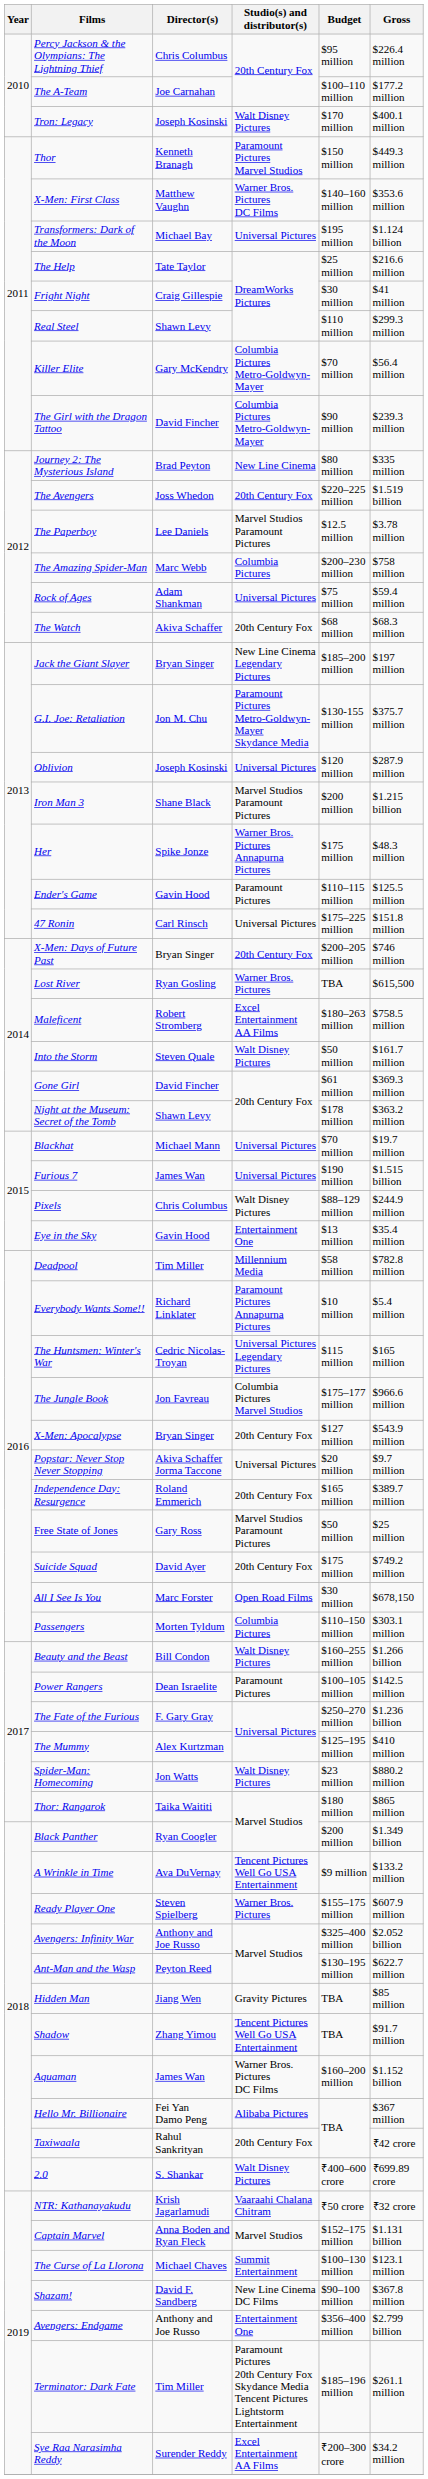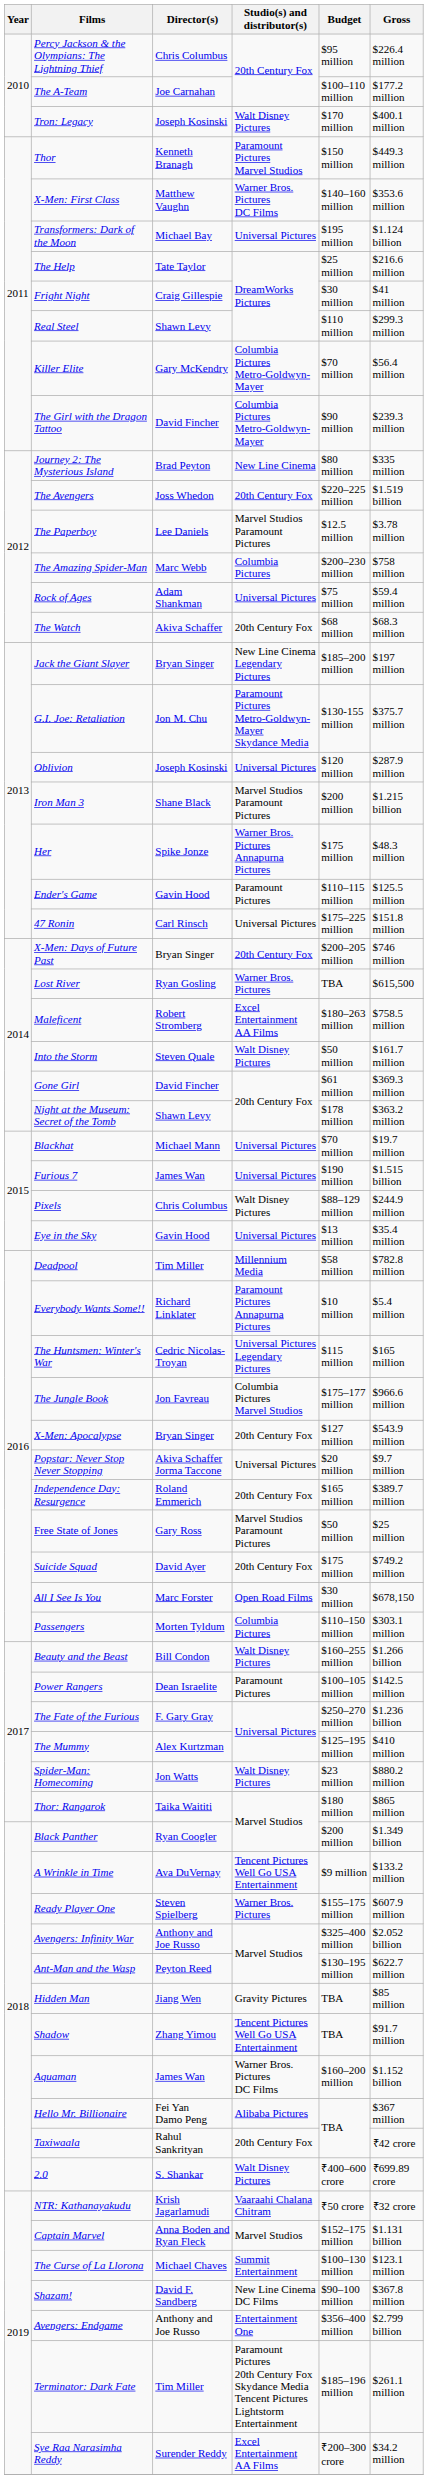 <table class="wikitable mw-collapsible">
 <tr>
 <th>Year</th>
 <th>Films</th>
 <th>Director(s)</th>
 <th>Studio(s) and distributor(s)</th>
 <th>Budget</th>
 <th>Gross</th>
 </tr>
 <tr>
 <td rowspan="3">2010</td>
 <td><em><a href='#'>Percy Jackson & the Olympians: The Lightning Thief</a></em></td>
 <td><a href='#'>Chris Columbus</a></td>
 <td rowspan="2"><a href='#'>20th Century Fox</a></td>
 <td>$95 million</td>
 <td>$226.4 million</td>
 </tr>
 <tr>
 <td><a href='#'><em>The A-Team</em></a></td>
 <td><a href='#'>Joe Carnahan</a></td>
 <td>$100–110 million</td>
 <td>$177.2 million</td>
 </tr>
 <tr>
 <td><em><a href='#'>Tron: Legacy</a></em></td>
 <td><a href='#'>Joseph Kosinski</a></td>
 <td><a href='#'>Walt Disney Pictures</a></td>
 <td>$170 million</td>
 <td>$400.1 million</td>
 </tr>
 <tr>
 <td rowspan="8">2011</td>
 <td><a href='#'><em>Thor</em></a></td>
 <td><a href='#'>Kenneth Branagh</a></td>
 <td><a href='#'>Paramount Pictures</a><br><a href='#'>Marvel Studios</a></td>
 <td>$150 million</td>
 <td>$449.3 million</td>
 </tr>
 <tr>
 <td><em><a href='#'>X-Men: First Class</a></em></td>
 <td><a href='#'>Matthew Vaughn</a></td>
 <td><a href='#'>Warner Bros. Pictures</a><br><a href='#'>DC Films</a></td>
 <td>$140–160 million</td>
 <td>$353.6 million</td>
 </tr>
 <tr>
 <td><em><a href='#'>Transformers: Dark of the Moon</a></em></td>
 <td><a href='#'>Michael Bay</a></td>
 <td><a href='#'>Universal Pictures</a></td>
 <td>$195 million</td>
 <td>$1.124 billion</td>
 </tr>
 <tr>
 <td><em><a href='#'>The Help</a></em></td>
 <td><a href='#'>Tate Taylor</a></td>
 <td rowspan="3"><a href='#'>DreamWorks Pictures</a></td>
 <td>$25 million</td>
 <td>$216.6 million</td>
 </tr>
 <tr>
 <td><em><a href='#'>Fright Night</a></em></td>
 <td><a href='#'>Craig Gillespie</a></td>
 <td>$30 million</td>
 <td>$41 million</td>
 </tr>
 <tr>
 <td><em><a href='#'>Real Steel</a></em></td>
 <td><a href='#'>Shawn Levy</a></td>
 <td>$110 million</td>
 <td>$299.3 million</td>
 </tr>
 <tr>
 <td><a href='#'><em>Killer Elite</em></a></td>
 <td><a href='#'>Gary McKendry</a></td>
 <td><a href='#'>Columbia Pictures</a><br><a href='#'>Metro-Goldwyn-Mayer</a></td>
 <td>$70 million</td>
 <td>$56.4 million</td>
 </tr>
 <tr>
 <td><a href='#'><em>The Girl with the Dragon Tattoo</em></a></td>
 <td><a href='#'>David Fincher</a></td>
 <td><a href='#'>Columbia Pictures</a><br><a href='#'>Metro-Goldwyn-Mayer</a></td>
 <td>$90 million</td>
 <td>$239.3 million</td>
 </tr>
 <tr>
 <td rowspan="6">2012</td>
 <td><em><a href='#'>Journey 2: The Mysterious Island</a></em></td>
 <td><a href='#'>Brad Peyton</a></td>
 <td><a href='#'>New Line Cinema</a></td>
 <td>$80 million</td>
 <td>$335 million</td>
 </tr>
 <tr>
 <td><a href='#'><em>The Avengers</em></a></td>
 <td><a href='#'>Joss Whedon</a></td>
 <td><a href='#'>20th Century Fox</a></td>
 <td>$220–225 million</td>
 <td>$1.519 billion</td>
 </tr>
 <tr>
 <td><a href='#'><em>The Paperboy</em></a></td>
 <td><a href='#'>Lee Daniels</a></td>
 <td>Marvel Studios<br>Paramount Pictures</td>
 <td>$12.5 million</td>
 <td>$3.78 million</td>
 </tr>
 <tr>
 <td><a href='#'><em>The Amazing Spider-Man</em></a></td>
 <td><a href='#'>Marc Webb</a></td>
 <td><a href='#'>Columbia Pictures</a></td>
 <td>$200–230 million</td>
 <td>$758 million</td>
 </tr>
 <tr>
 <td><a href='#'><em>Rock of Ages</em></a></td>
 <td><a href='#'>Adam Shankman</a></td>
 <td><a href='#'>Universal Pictures</a></td>
 <td>$75 million</td>
 <td>$59.4 million</td>
 </tr>
 <tr>
 <td><a href='#'><em>The Watch</em></a></td>
 <td><a href='#'>Akiva Schaffer</a></td>
 <td>20th Century Fox</td>
 <td>$68 million</td>
 <td>$68.3 million</td>
 </tr>
 <tr>
 <td rowspan="7">2013</td>
 <td><em><a href='#'>Jack the Giant Slayer</a></em></td>
 <td><a href='#'>Bryan Singer</a></td>
 <td>New Line Cinema<br><a href='#'>Legendary Pictures</a></td>
 <td>$185–200 million</td>
 <td>$197 million</td>
 </tr>
 <tr>
 <td><em><a href='#'>G.I. Joe: Retaliation</a></em></td>
 <td><a href='#'>Jon M. Chu</a></td>
 <td><a href='#'>Paramount Pictures</a><br><a href='#'>Metro-Goldwyn-Mayer</a><br><a href='#'>Skydance Media</a></td>
 <td>$130-155 million</td>
 <td>$375.7 million</td>
 </tr>
 <tr>
 <td><a href='#'><em>Oblivion</em></a></td>
 <td><a href='#'>Joseph Kosinski</a></td>
 <td><a href='#'>Universal Pictures</a></td>
 <td>$120 million</td>
 <td>$287.9 million</td>
 </tr>
 <tr>
 <td><em><a href='#'>Iron Man 3</a></em></td>
 <td><a href='#'>Shane Black</a></td>
 <td>Marvel Studios<br>Paramount Pictures</td>
 <td>$200 million</td>
 <td>$1.215 billion</td>
 </tr>
 <tr>
 <td><a href='#'><em>Her</em></a></td>
 <td><a href='#'>Spike Jonze</a></td>
 <td><a href='#'>Warner Bros. Pictures</a><br><a href='#'>Annapurna Pictures</a></td>
 <td>$175 million</td>
 <td>$48.3 million</td>
 </tr>
 <tr>
 <td><a href='#'><em>Ender's Game</em></a></td>
 <td><a href='#'>Gavin Hood</a></td>
 <td>Paramount Pictures</td>
 <td>$110–115 million</td>
 <td>$125.5 million</td>
 </tr>
 <tr>
 <td><a href='#'><em>47 Ronin</em></a></td>
 <td><a href='#'>Carl Rinsch</a></td>
 <td>Universal Pictures</td>
 <td>$175–225 million</td>
 <td>$151.8 million</td>
 </tr>
 <tr>
 <td rowspan="6">2014</td>
 <td><em><a href='#'>X-Men: Days of Future Past</a></em></td>
 <td>Bryan Singer</td>
 <td><a href='#'>20th Century Fox</a></td>
 <td>$200–205 million</td>
 <td>$746 million</td>
 </tr>
 <tr>
 <td><em><a href='#'>Lost River</a></em></td>
 <td><a href='#'>Ryan Gosling</a></td>
 <td><a href='#'>Warner Bros. Pictures</a></td>
 <td>TBA</td>
 <td>$615,500</td>
 </tr>
 <tr>
 <td><a href='#'><em>Maleficent</em></a></td>
 <td><a href='#'>Robert Stromberg</a></td>
 <td><a href='#'>Excel Entertainment</a><br><a href='#'>AA Films</a></td>
 <td>$180–263 million</td>
 <td>$758.5 million</td>
 </tr>
 <tr>
 <td><a href='#'><em>Into the Storm</em></a></td>
 <td><a href='#'>Steven Quale</a></td>
 <td><a href='#'>Walt Disney Pictures</a></td>
 <td>$50 million</td>
 <td>$161.7 million</td>
 </tr>
 <tr>
 <td><a href='#'><em>Gone Girl</em></a></td>
 <td><a href='#'>David Fincher</a></td>
 <td rowspan="2">20th Century Fox</td>
 <td>$61 million</td>
 <td>$369.3 million</td>
 </tr>
 <tr>
 <td><em><a href='#'>Night at the Museum: Secret of the Tomb</a></em></td>
 <td><a href='#'>Shawn Levy</a></td>
 <td>$178 million</td>
 <td>$363.2 million</td>
 </tr>
 <tr>
 <td rowspan="4">2015</td>
 <td><em><a href='#'>Blackhat</a></em></td>
 <td><a href='#'>Michael Mann</a></td>
 <td><a href='#'>Universal Pictures</a></td>
 <td>$70 million</td>
 <td>$19.7 million</td>
 </tr>
 <tr>
 <td><em><a href='#'>Furious 7</a></em></td>
 <td><a href='#'>James Wan</a></td>
 <td><a href='#'>Universal Pictures</a></td>
 <td>$190 million</td>
 <td>$1.515 billion</td>
 </tr>
 <tr>
 <td><a href='#'><em>Pixels</em></a></td>
 <td><a href='#'>Chris Columbus</a></td>
 <td>Walt Disney Pictures</td>
 <td>$88–129 million</td>
 <td>$244.9 million</td>
 </tr>
 <tr>
 <td><a href='#'><em>Eye in the Sky</em></a></td>
 <td><a href='#'>Gavin Hood</a></td>
-<td><a href='#'>Entertainment One</a></td>
+<td><a href='#'>Universal Pictures</a></td>
 <td>$13 million</td>
 <td>$35.4 million</td>
 </tr>
 <tr>
 <td rowspan="11">2016</td>
 <td><a href='#'><em>Deadpool</em></a></td>
 <td><a href='#'>Tim Miller</a></td>
 <td><a href='#'>Millennium Media</a></td>
 <td>$58 million</td>
 <td>$782.8 million</td>
 </tr>
 <tr>
 <td><a href='#'><em>Everybody Wants Some!!</em></a></td>
 <td><a href='#'>Richard Linklater</a></td>
 <td><a href='#'>Paramount Pictures</a><br><a href='#'>Annapurna Pictures</a></td>
 <td>$10 million</td>
 <td>$5.4 million</td>
 </tr>
 <tr>
 <td><a href='#'><em>The Huntsmen: Winter's War</em></a></td>
 <td><a href='#'>Cedric Nicolas-Troyan</a></td>
 <td><a href='#'>Universal Pictures</a><br><a href='#'>Legendary Pictures</a></td>
 <td>$115 million</td>
 <td>$165 million</td>
 </tr>
 <tr>
 <td><a href='#'><em>The Jungle Book</em></a></td>
 <td><a href='#'>Jon Favreau</a></td>
 <td>Columbia Pictures<br><a href='#'>Marvel Studios</a></td>
 <td>$175–177 million</td>
 <td>$966.6 million</td>
 </tr>
 <tr>
 <td><em><a href='#'>X-Men: Apocalypse</a></em></td>
 <td><a href='#'>Bryan Singer</a></td>
 <td>20th Century Fox</td>
 <td>$127 million</td>
 <td>$543.9 million</td>
 </tr>
 <tr>
 <td><em><a href='#'>Popstar: Never Stop Never Stopping</a></em></td>
 <td><a href='#'>Akiva Schaffer</a><br><a href='#'>Jorma Taccone</a></td>
 <td>Universal Pictures</td>
 <td>$20 million</td>
 <td>$9.7 million</td>
 </tr>
 <tr>
 <td><em><a href='#'>Independence Day: Resurgence</a></em></td>
 <td><a href='#'>Roland Emmerich</a></td>
 <td>20th Century Fox</td>
 <td>$165 million</td>
 <td>$389.7 million</td>
 </tr>
 <tr>
 <td><em><a href='#'></em>Free State of Jones<em></a></em></td>
 <td><a href='#'>Gary Ross</a></td>
 <td>Marvel Studios<br>Paramount Pictures</td>
 <td>$50 million</td>
 <td>$25 million</td>
 </tr>
 <tr>
 <td><a href='#'><em>Suicide Squad</em></a></td>
 <td><a href='#'>David Ayer</a></td>
 <td>20th Century Fox</td>
 <td>$175 million</td>
 <td>$749.2 million</td>
 </tr>
 <tr>
 <td><a href='#'><em>All I See Is You</em></a></td>
 <td><a href='#'>Marc Forster</a></td>
 <td><a href='#'>Open Road Films</a></td>
 <td>$30 million</td>
 <td>$678,150</td>
 </tr>
 <tr>
 <td><a href='#'><em>Passengers</em></a></td>
 <td><a href='#'>Morten Tyldum</a></td>
 <td><a href='#'>Columbia Pictures</a></td>
 <td>$110–150 million</td>
 <td>$303.1 million</td>
 </tr>
 <tr>
 <td rowspan="6">2017</td>
 <td><a href='#'><em>Beauty and the Beast</em></a></td>
 <td><a href='#'>Bill Condon</a></td>
 <td><a href='#'>Walt Disney Pictures</a></td>
 <td>$160–255 million</td>
 <td>$1.266 billion</td>
 </tr>
 <tr>
 <td><a href='#'><em>Power Rangers</em></a></td>
 <td><a href='#'>Dean Israelite</a></td>
 <td>Paramount Pictures</td>
 <td>$100‒105 million</td>
 <td>$142.5 million</td>
 </tr>
 <tr>
 <td><em><a href='#'>The Fate of the Furious</a></em></td>
 <td><a href='#'>F. Gary Gray</a></td>
 <td rowspan="2"><a href='#'>Universal Pictures</a></td>
 <td>$250–270 million</td>
 <td>$1.236 billion</td>
 </tr>
 <tr>
 <td><a href='#'><em>The Mummy</em></a></td>
 <td><a href='#'>Alex Kurtzman</a></td>
 <td>$125–195 million</td>
 <td>$410 million</td>
 </tr>
 <tr>
 <td><em><a href='#'>Spider-Man: Homecoming</a></em></td>
 <td><a href='#'>Jon Watts</a></td>
 <td><a href='#'>Walt Disney Pictures</a></td>
 <td>$23 million</td>
 <td>$880.2 million</td>
 </tr>
 <tr>
 <td><a href='#'><em>Thor: Rangarok</em></a></td>
 <td><a href='#'>Taika Waititi</a></td>
 <td rowspan="2">Marvel Studios</td>
 <td>$180 million</td>
 <td>$865 million</td>
 </tr>
 <tr>
 <td rowspan="11">2018</td>
 <td><a href='#'><em>Black Panther</em></a></td>
 <td><a href='#'>Ryan Coogler</a></td>
 <td>$200 million</td>
 <td>$1.349 billion</td>
 </tr>
 <tr>
 <td><a href='#'><em>A Wrinkle in Time</em></a></td>
 <td><a href='#'>Ava DuVernay</a></td>
 <td><a href='#'>Tencent Pictures</a><br><a href='#'>Well Go USA Entertainment</a></td>
 <td>$9 million</td>
 <td>$133.2 million</td>
 </tr>
 <tr>
 <td><a href='#'><em>Ready Player One</em></a></td>
 <td><a href='#'>Steven Spielberg</a></td>
 <td><a href='#'>Warner Bros. Pictures</a></td>
 <td>$155–175 million</td>
 <td>$607.9 million</td>
 </tr>
 <tr>
 <td><em><a href='#'>Avengers: Infinity War</a></em></td>
 <td><a href='#'>Anthony and Joe Russo</a></td>
 <td rowspan="2">Marvel Studios</td>
 <td>$325–400 million</td>
 <td>$2.052 billion</td>
 </tr>
 <tr>
 <td><em><a href='#'>Ant-Man and the Wasp</a></em></td>
 <td><a href='#'>Peyton Reed</a></td>
 <td>$130–195 million</td>
 <td>$622.7 million</td>
 </tr>
 <tr>
 <td><em><a href='#'>Hidden Man</a></em></td>
 <td><a href='#'>Jiang Wen</a></td>
 <td>Gravity Pictures</td>
 <td>TBA</td>
 <td>$85 million</td>
 </tr>
 <tr>
 <td><a href='#'><em>Shadow</em></a></td>
 <td><a href='#'>Zhang Yimou</a></td>
 <td><a href='#'>Tencent Pictures</a><br><a href='#'>Well Go USA Entertainment</a></td>
 <td>TBA</td>
 <td>$91.7 million</td>
 </tr>
 <tr>
 <td><a href='#'><em>Aquaman</em></a></td>
 <td><a href='#'>James Wan</a></td>
 <td>Warner Bros. Pictures<br>DC Films</td>
 <td>$160–200 million</td>
 <td>$1.152 billion</td>
 </tr>
 <tr>
 <td><em><a href='#'>Hello Mr. Billionaire</a></em></td>
 <td>Fei Yan<br>Damo Peng</td>
 <td><a href='#'>Alibaba Pictures</a></td>
 <td rowspan="2">TBA</td>
 <td>$367 million</td>
 </tr>
 <tr>
 <td><em><a href='#'>Taxiwaala</a></em></td>
 <td>Rahul Sankrityan</td>
 <td>20th Century Fox</td>
 <td>₹42 crore</td>
 </tr>
 <tr>
 <td><a href='#'><em>2.0</em></a></td>
 <td><a href='#'>S. Shankar</a></td>
 <td><a href='#'>Walt Disney Pictures</a></td>
 <td>₹400–600 crore</td>
 <td>₹699.89 crore</td>
 </tr>
 <tr>
 <td rowspan="7">2019</td>
 <td><em><a href='#'>NTR: Kathanayakudu</a></em></td>
 <td><a href='#'>Krish Jagarlamudi</a></td>
 <td><a href='#'>Vaaraahi Chalana Chitram</a></td>
 <td>₹50 crore</td>
 <td>₹32 crore</td>
 </tr>
 <tr>
 <td><a href='#'><em>Captain Marvel</em></a></td>
 <td><a href='#'>Anna Boden and Ryan Fleck</a></td>
 <td>Marvel Studios</td>
 <td>$152–175 million</td>
 <td>$1.131 billion</td>
 </tr>
 <tr>
 <td><em><a href='#'>The Curse of La Llorona</a></em></td>
 <td><a href='#'>Michael Chaves</a></td>
 <td><a href='#'>Summit Entertainment</a></td>
 <td>$100–130 million</td>
 <td>$123.1 million</td>
 </tr>
 <tr>
 <td><a href='#'><em>Shazam!</em></a></td>
 <td><a href='#'>David F. Sandberg</a></td>
 <td>New Line Cinema<br>DC Films</td>
 <td>$90–100 million</td>
 <td>$367.8 million</td>
 </tr>
 <tr>
 <td><em><a href='#'>Avengers: Endgame</a></em></td>
 <td>Anthony and Joe Russo</td>
 <td><a href='#'>Entertainment One</a></td>
 <td>$356–400 million</td>
 <td>$2.799 billion</td>
 </tr>
 <tr>
 <td><em><a href='#'>Terminator: Dark Fate</a></em></td>
 <td><a href='#'>Tim Miller</a></td>
 <td>Paramount Pictures<br>20th Century Fox<br>Skydance Media<br>Tencent Pictures<br>Lightstorm Entertainment</td>
 <td>$185–196 million</td>
 <td>$261.1 million</td>
 </tr>
 <tr>
 <td><em><a href='#'>Sye Raa Narasimha Reddy</a></em></td>
 <td><a href='#'>Surender Reddy</a></td>
 <td><a href='#'>Excel Entertainment</a><br><a href='#'>AA Films</a></td>
 <td>₹200–300 crore</td>
 <td>$34.2 million</td>
 </tr>
 <tr>
 </tr>
 </table>
